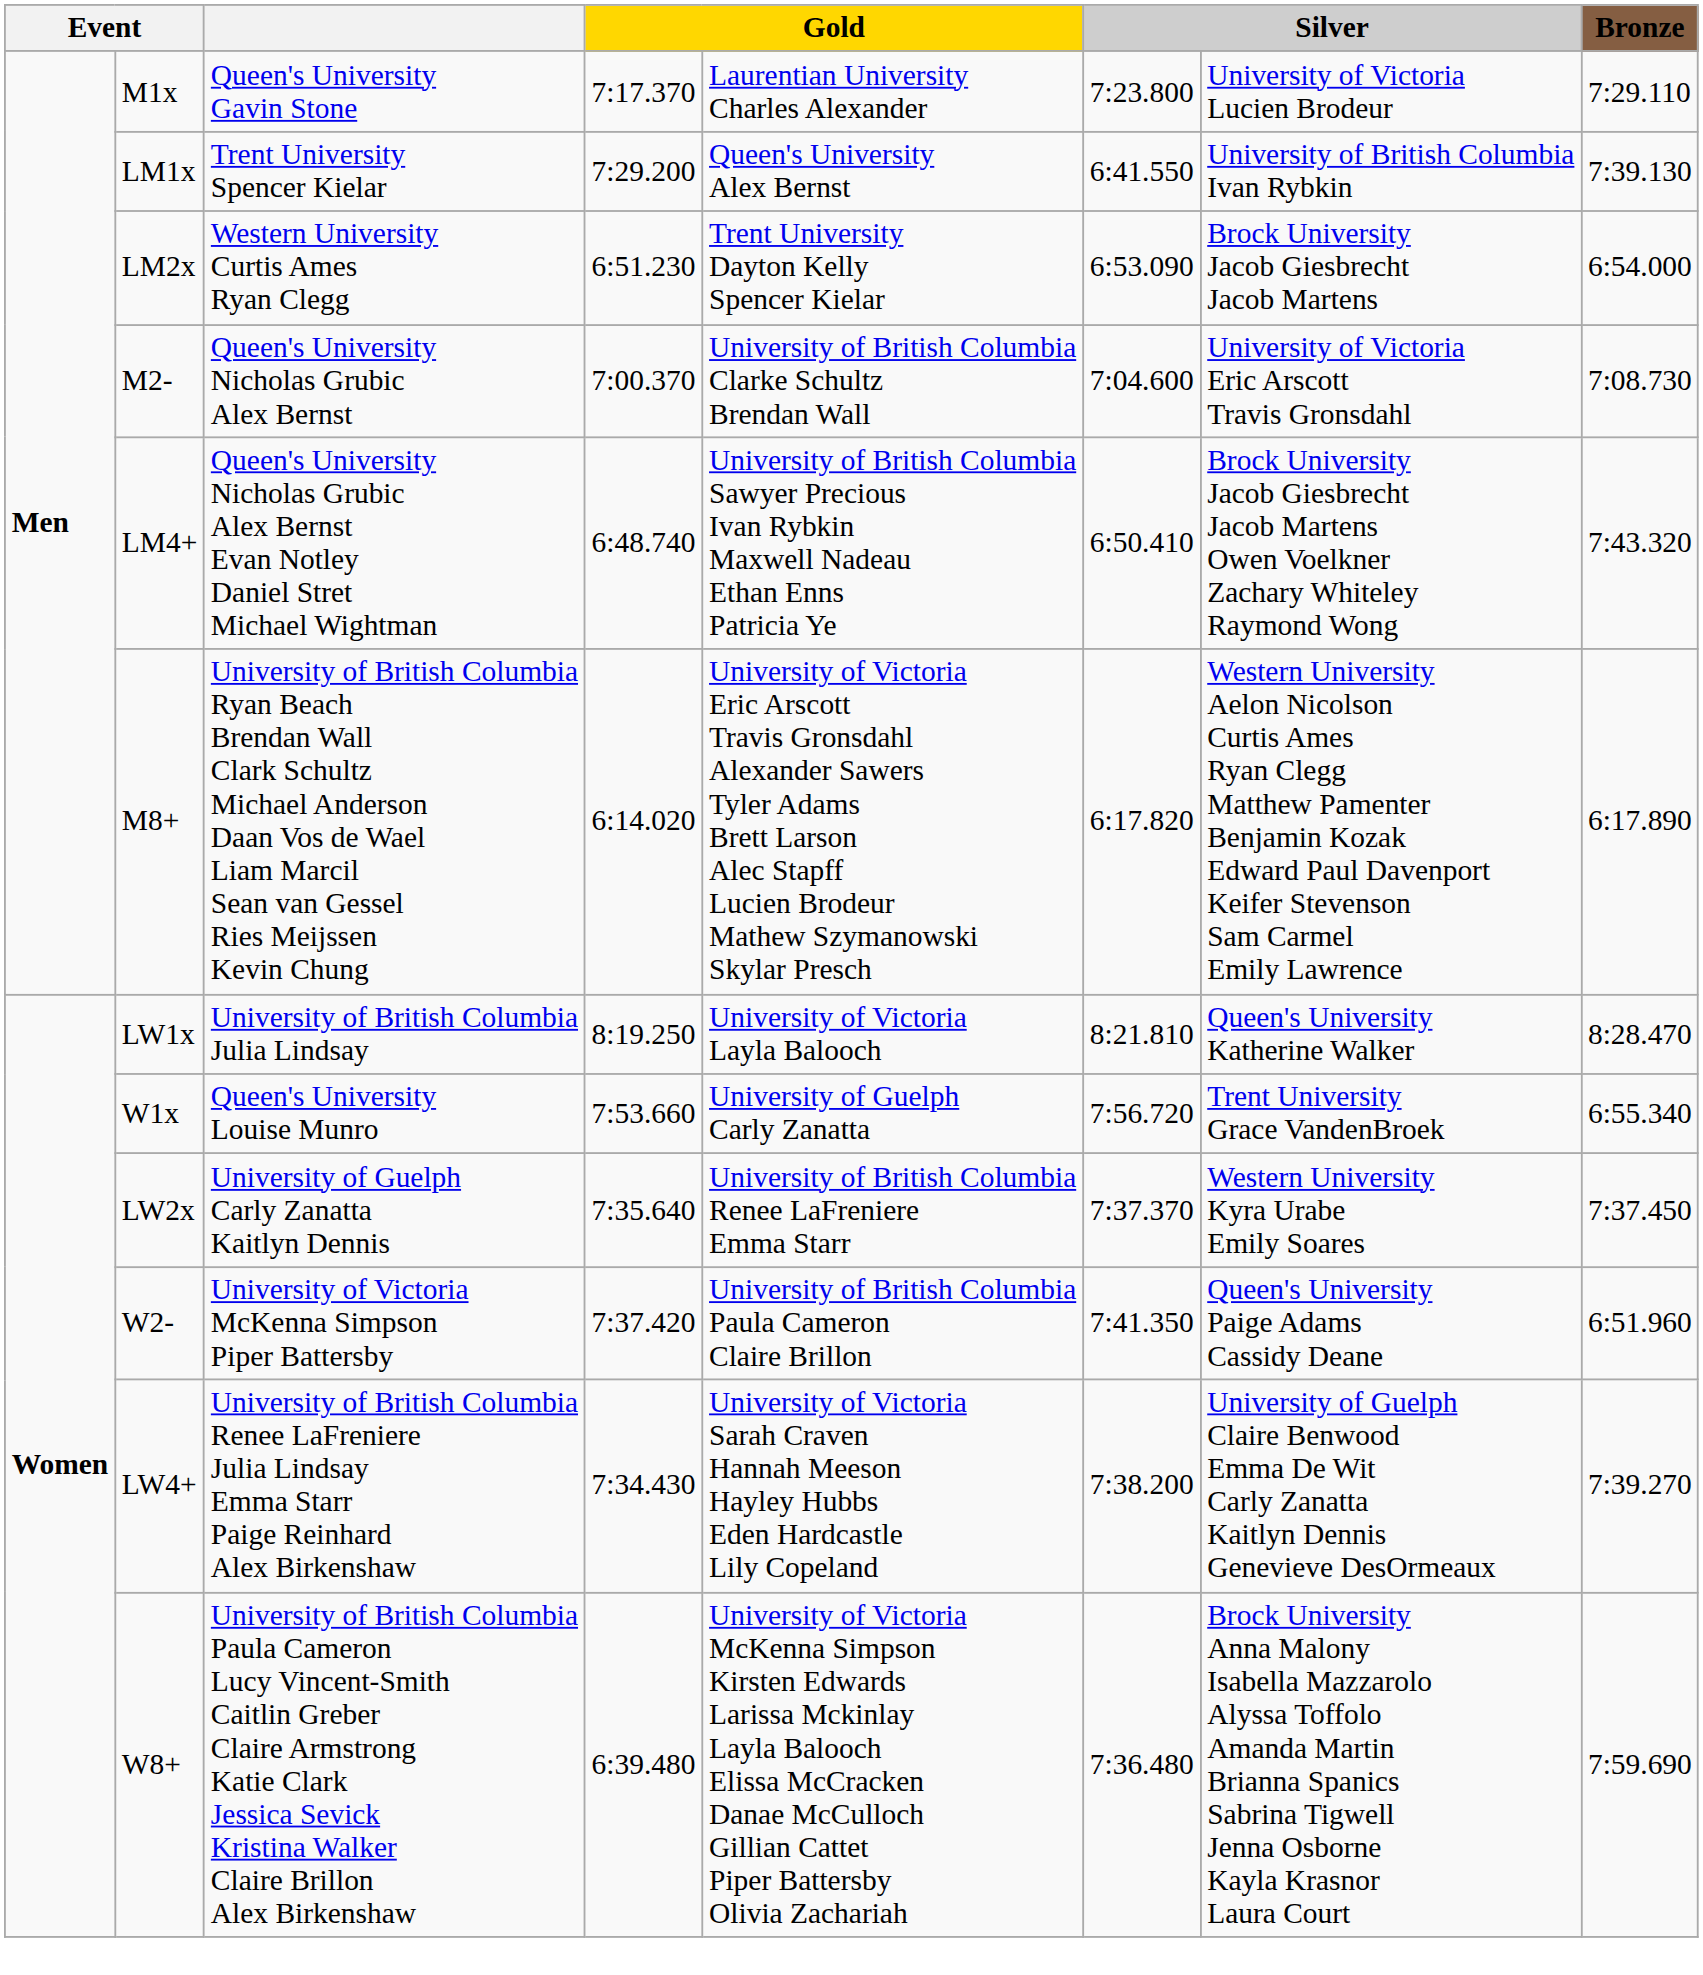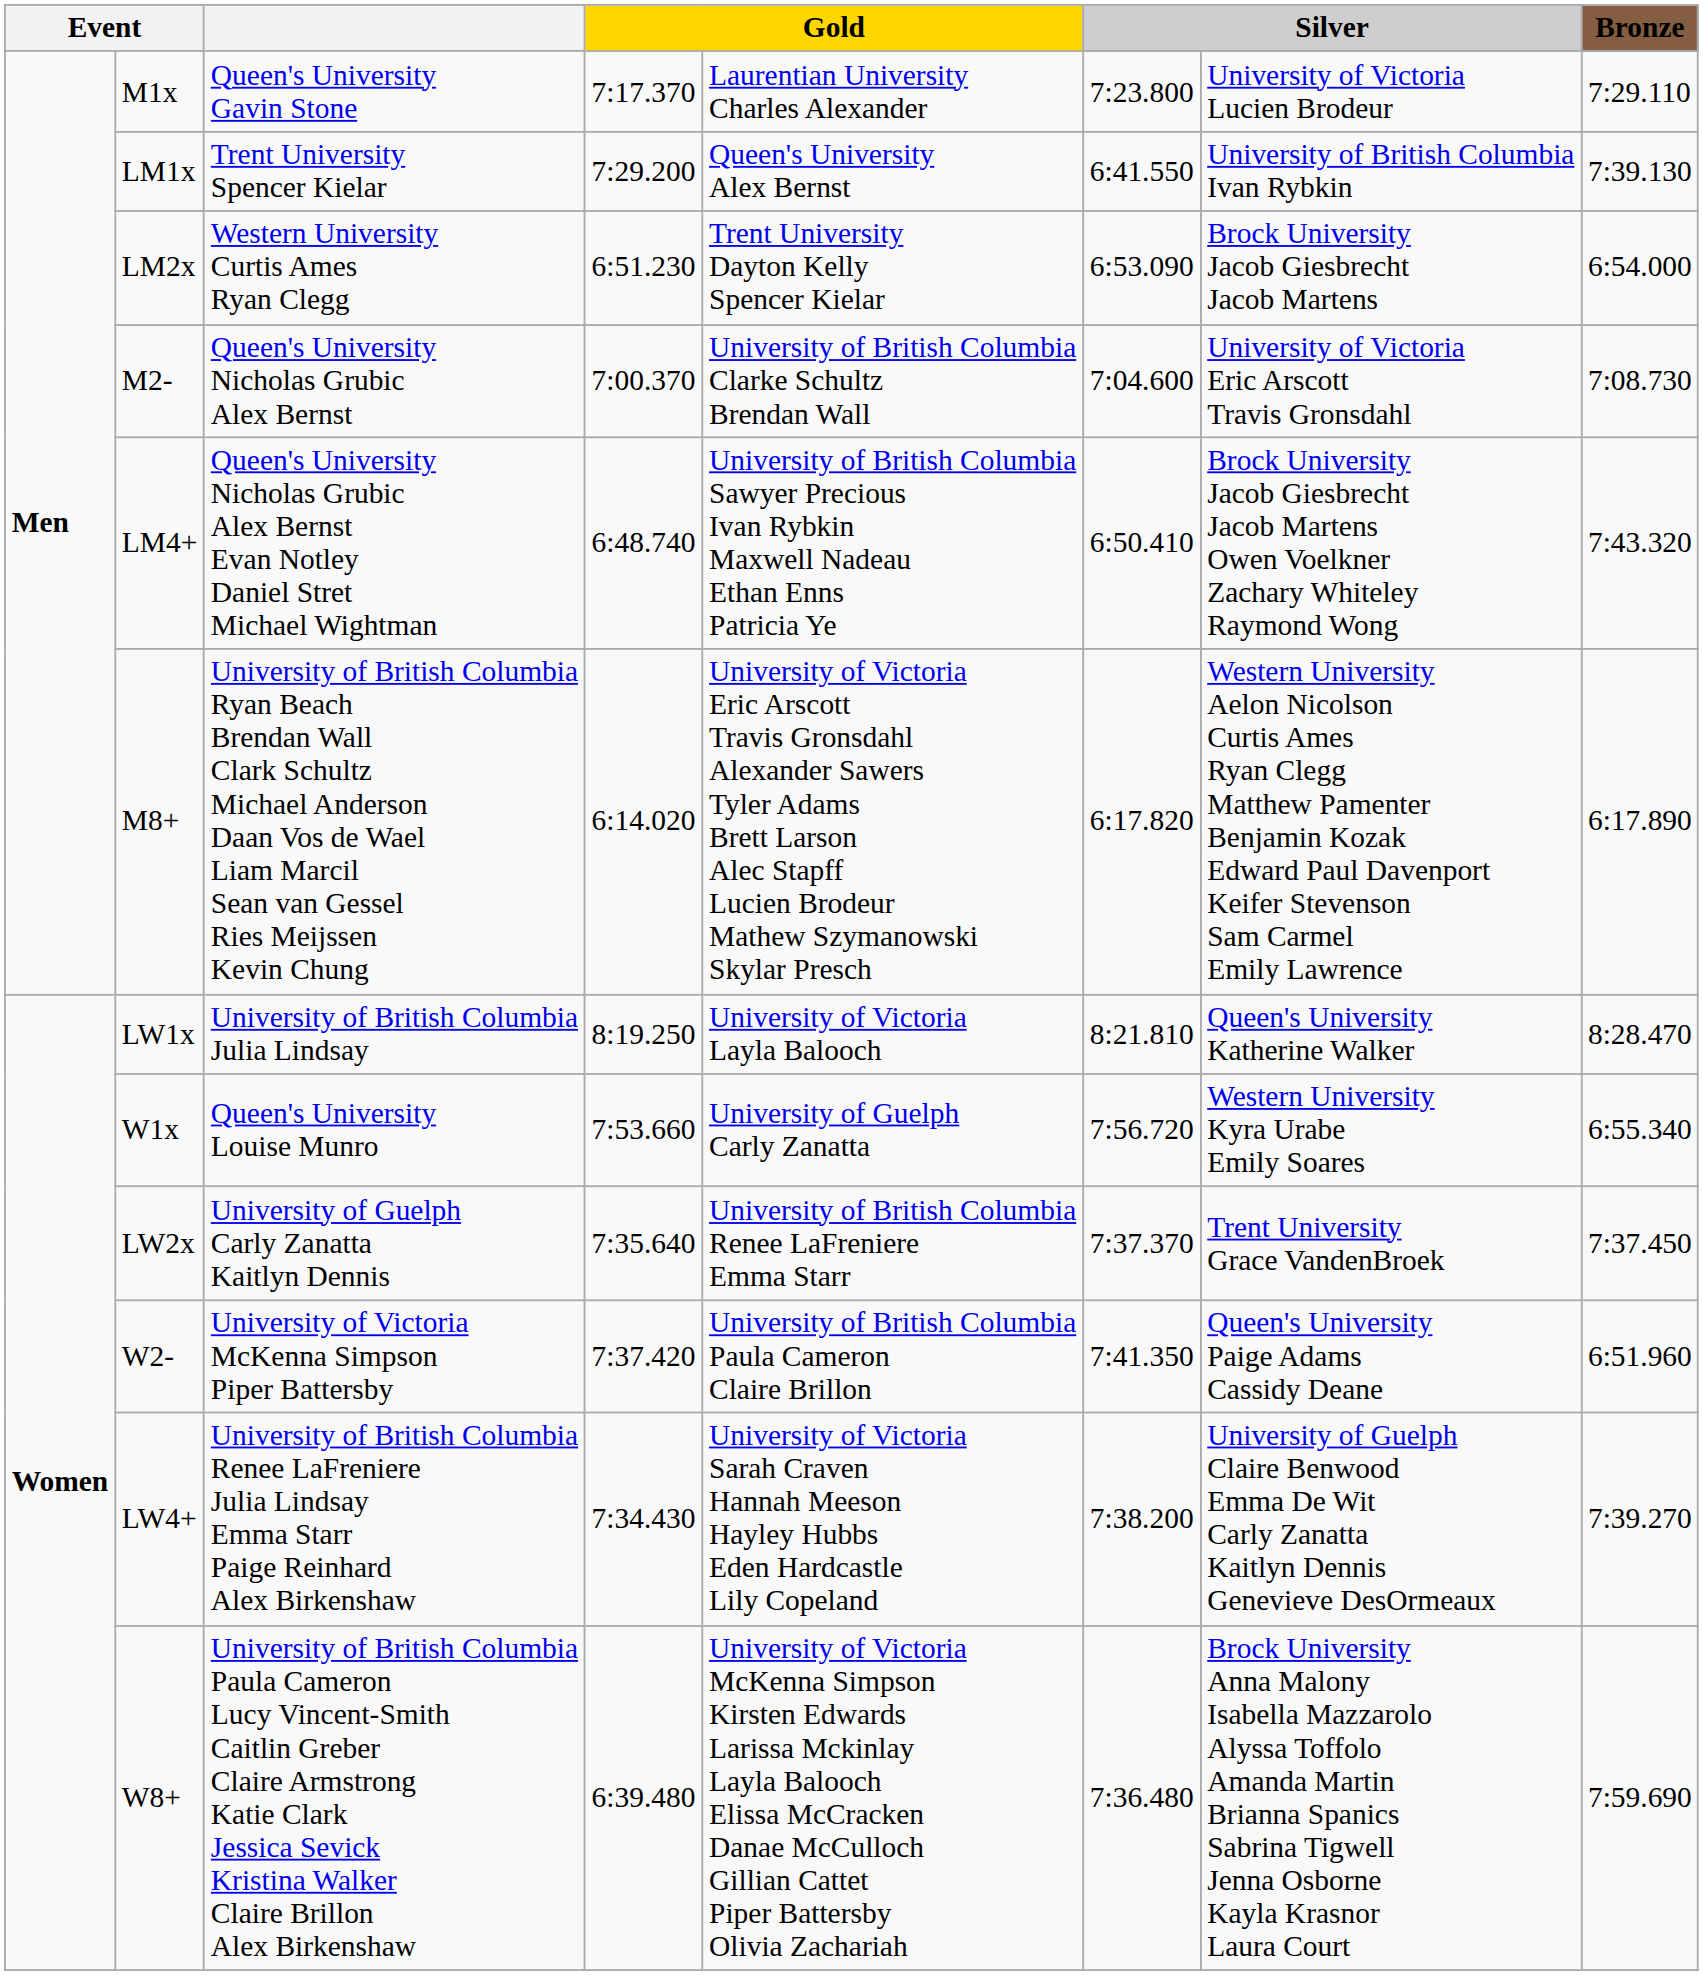 <table class="wikitable mw-collapsible mw-collapsed">
 <tr>
 <th colspan="2">Event</th>
 <th></th>
 <th colspan="2" style="background:#FFD700;">Gold</th>
 <th colspan="2" style="background:#CECECE;">Silver</th>
 <th colspan="2" style="background:#855E42;">Bronze</th>
 </tr>
 <tr>
 <td rowspan="6"><strong>Men</strong></td>
 <td>M1x</td>
 <td><a href='#'>Queen's University</a><br><a href='#'>Gavin Stone</a></td>
 <td>7:17.370</td>
 <td><a href='#'>Laurentian University</a><br>Charles Alexander</td>
 <td>7:23.800</td>
 <td><a href='#'>University of Victoria</a><br>Lucien Brodeur</td>
 <td>7:29.110</td>
 </tr>
 <tr>
 <td>LM1x</td>
 <td><a href='#'>Trent University</a><br>Spencer Kielar</td>
 <td>7:29.200</td>
 <td><a href='#'>Queen's University</a><br>Alex Bernst</td>
 <td>6:41.550</td>
 <td><a href='#'>University of British Columbia</a><br>Ivan Rybkin</td>
 <td>7:39.130</td>
 </tr>
 <tr>
 <td>LM2x</td>
 <td><a href='#'>Western University</a><br>Curtis Ames<br>Ryan Clegg</td>
 <td>6:51.230</td>
 <td><a href='#'>Trent University</a><br>Dayton Kelly<br>Spencer Kielar</td>
 <td>6:53.090</td>
 <td><a href='#'>Brock University</a><br>Jacob Giesbrecht<br>Jacob Martens</td>
 <td>6:54.000</td>
 </tr>
 <tr>
 <td>M2-</td>
 <td><a href='#'>Queen's University</a><br>Nicholas Grubic<br>Alex Bernst</td>
 <td>7:00.370</td>
 <td><a href='#'>University of British Columbia</a><br>Clarke Schultz<br>Brendan Wall</td>
 <td>7:04.600</td>
 <td><a href='#'>University of Victoria</a><br>Eric Arscott<br>Travis Gronsdahl</td>
 <td>7:08.730</td>
 </tr>
 <tr>
 <td>LM4+</td>
 <td><a href='#'>Queen's University</a><br>Nicholas Grubic<br>Alex Bernst<br>Evan Notley<br>Daniel Stret<br>Michael Wightman</td>
 <td>6:48.740</td>
 <td><a href='#'>University of British Columbia</a><br>Sawyer Precious<br>Ivan Rybkin<br>Maxwell Nadeau<br>Ethan Enns<br>Patricia Ye</td>
 <td>6:50.410</td>
 <td><a href='#'>Brock University</a><br>Jacob Giesbrecht<br>Jacob Martens<br>Owen Voelkner<br>Zachary Whiteley<br>Raymond Wong</td>
 <td>7:43.320</td>
 </tr>
 <tr>
 <td>M8+</td>
 <td><a href='#'>University of British Columbia</a><br>Ryan Beach<br>Brendan Wall<br>Clark Schultz<br>Michael Anderson<br>Daan Vos de Wael<br>Liam Marcil<br>Sean van Gessel<br>Ries Meijssen<br>Kevin Chung</td>
 <td>6:14.020</td>
 <td><a href='#'>University of Victoria</a><br>Eric Arscott<br>Travis Gronsdahl<br>Alexander Sawers<br>Tyler Adams<br>Brett Larson<br>Alec Stapff<br>Lucien Brodeur<br>Mathew Szymanowski<br>Skylar Presch</td>
 <td>6:17.820</td>
 <td><a href='#'>Western University</a><br>Aelon Nicolson<br>Curtis Ames<br>Ryan Clegg<br>Matthew Pamenter<br>Benjamin Kozak<br>Edward Paul Davenport<br>Keifer Stevenson<br>Sam Carmel<br>Emily Lawrence</td>
 <td>6:17.890</td>
 </tr>
 <tr>
 <td rowspan="6"><strong>Women</strong></td>
 <td>LW1x</td>
 <td><a href='#'>University of British Columbia</a><br>Julia Lindsay</td>
 <td>8:19.250</td>
 <td><a href='#'>University of Victoria</a><br>Layla Balooch</td>
 <td>8:21.810</td>
 <td><a href='#'>Queen's University</a><br>Katherine Walker</td>
 <td>8:28.470</td>
 </tr>
 <tr>
 <td>W1x</td>
 <td><a href='#'>Queen's University</a><br>Louise Munro</td>
 <td>7:53.660</td>
 <td><a href='#'>University of Guelph</a><br>Carly Zanatta</td>
 <td>7:56.720</td>
-<td><a href='#'>Trent University</a><br>Grace VandenBroek</td>
+<td><a href='#'>Western University</a><br>Kyra Urabe<br>Emily Soares</td>
 <td>6:55.340</td>
 </tr>
 <tr>
 <td>LW2x</td>
 <td><a href='#'>University of Guelph</a><br>Carly Zanatta<br>Kaitlyn Dennis</td>
 <td>7:35.640</td>
 <td><a href='#'>University of British Columbia</a><br>Renee LaFreniere<br>Emma Starr</td>
 <td>7:37.370</td>
-<td><a href='#'>Western University</a><br>Kyra Urabe<br>Emily Soares</td>
+<td><a href='#'>Trent University</a><br>Grace VandenBroek</td>
 <td>7:37.450</td>
 </tr>
 <tr>
 <td>W2-</td>
 <td><a href='#'>University of Victoria</a><br>McKenna Simpson<br>Piper Battersby</td>
 <td>7:37.420</td>
 <td><a href='#'>University of British Columbia</a><br>Paula Cameron<br>Claire Brillon</td>
 <td>7:41.350</td>
 <td><a href='#'>Queen's University</a><br>Paige Adams<br>Cassidy Deane</td>
 <td>6:51.960</td>
 </tr>
 <tr>
 <td>LW4+</td>
 <td><a href='#'>University of British Columbia</a><br>Renee LaFreniere<br>Julia Lindsay<br>Emma Starr<br>Paige Reinhard<br>Alex Birkenshaw</td>
 <td>7:34.430</td>
 <td><a href='#'>University of Victoria</a><br>Sarah Craven<br>Hannah Meeson<br>Hayley Hubbs<br>Eden Hardcastle<br>Lily Copeland</td>
 <td>7:38.200</td>
 <td><a href='#'>University of Guelph</a><br>Claire Benwood<br>Emma De Wit<br>Carly Zanatta<br>Kaitlyn Dennis<br>Genevieve DesOrmeaux</td>
 <td>7:39.270</td>
 </tr>
 <tr>
 <td>W8+</td>
 <td><a href='#'>University of British Columbia</a><br>Paula Cameron<br>Lucy Vincent-Smith<br>Caitlin Greber<br>Claire Armstrong<br>Katie Clark<br><a href='#'>Jessica Sevick</a><br><a href='#'>Kristina Walker</a><br>Claire Brillon<br>Alex Birkenshaw</td>
 <td>6:39.480</td>
 <td><a href='#'>University of Victoria</a><br>McKenna Simpson<br>Kirsten Edwards<br>Larissa Mckinlay<br>Layla Balooch<br>Elissa McCracken<br>Danae McCulloch<br>Gillian Cattet<br>Piper Battersby<br>Olivia Zachariah</td>
 <td>7:36.480</td>
 <td><a href='#'>Brock University</a><br>Anna Malony<br>Isabella Mazzarolo<br>Alyssa Toffolo<br>Amanda Martin<br>Brianna Spanics<br>Sabrina Tigwell<br>Jenna Osborne<br>Kayla Krasnor<br>Laura Court</td>
 <td>7:59.690</td>
 </tr>
 </table>
